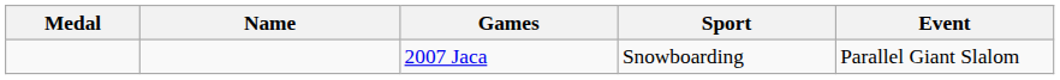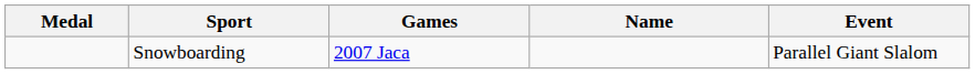 <table class="wikitable sortable" style="font-size: 95%;">
 <tr>
 <th style="width:6em">Medal</th>
+<th style="width:10em">Sport</th>
+<th style="width:10em">Games</th>
 <th style="width:12em">Name</th>
-<th style="width:10em">Games</th>
-<th style="width:10em">Sport</th>
 <th style="width:10em">Event</th>
 </tr>
 <tr>
 <td></td>
+<td> Snowboarding</td>
+<td> <a href='#'>2007 Jaca</a></td>
 <td></td>
-<td> <a href='#'>2007 Jaca</a></td>
-<td> Snowboarding</td>
 <td>Parallel Giant Slalom</td>
 </tr>
 </table>
